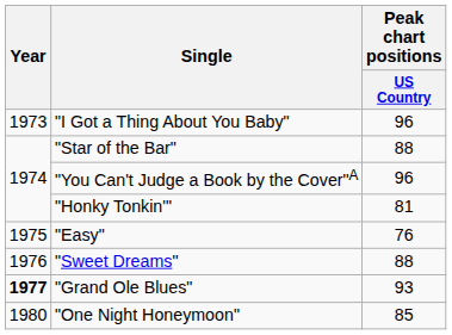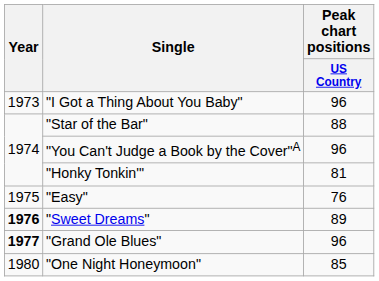 <table class="wikitable" style="text-align:center;">
 <tr>
 <th rowspan="2">Year</th>
 <th rowspan="2">Single</th>
 <th colspan="1">Peak chart positions</th>
 </tr>
 <tr style="font-size:smaller;">
 <th width="40"><a href='#'>US Country</a></th>
 </tr>
 <tr>
 <td>1973</td>
 <td align=left>"I Got a Thing About You Baby"</td>
 <td>96</td>
 </tr>
 <tr>
 <td rowspan=3>1974</td>
 <td align=left>"Star of the Bar"</td>
 <td>88</td>
 </tr>
 <tr>
 <td align=left>"You Can't Judge a Book by the Cover"<sup>A</sup></td>
 <td>96</td>
 </tr>
 <tr>
 <td align=left>"Honky Tonkin'"</td>
 <td>81</td>
 </tr>
 <tr>
 <td>1975</td>
 <td align=left>"Easy"</td>
 <td>76</td>
 </tr>
 <tr>
-<td>1976</td>
+<td><strong>1976</strong></td>
 <td align=left>"<a href='#'>Sweet Dreams</a>"</td>
-<td>88</td>
+<td>89</td>
 </tr>
 <tr>
 <td><strong>1977</strong></td>
 <td align=left>"Grand Ole Blues"</td>
-<td>93</td>
+<td>96</td>
 </tr>
 <tr>
 <td>1980</td>
 <td align=left>"One Night Honeymoon"</td>
 <td>85</td>
 </tr>
 </table>
